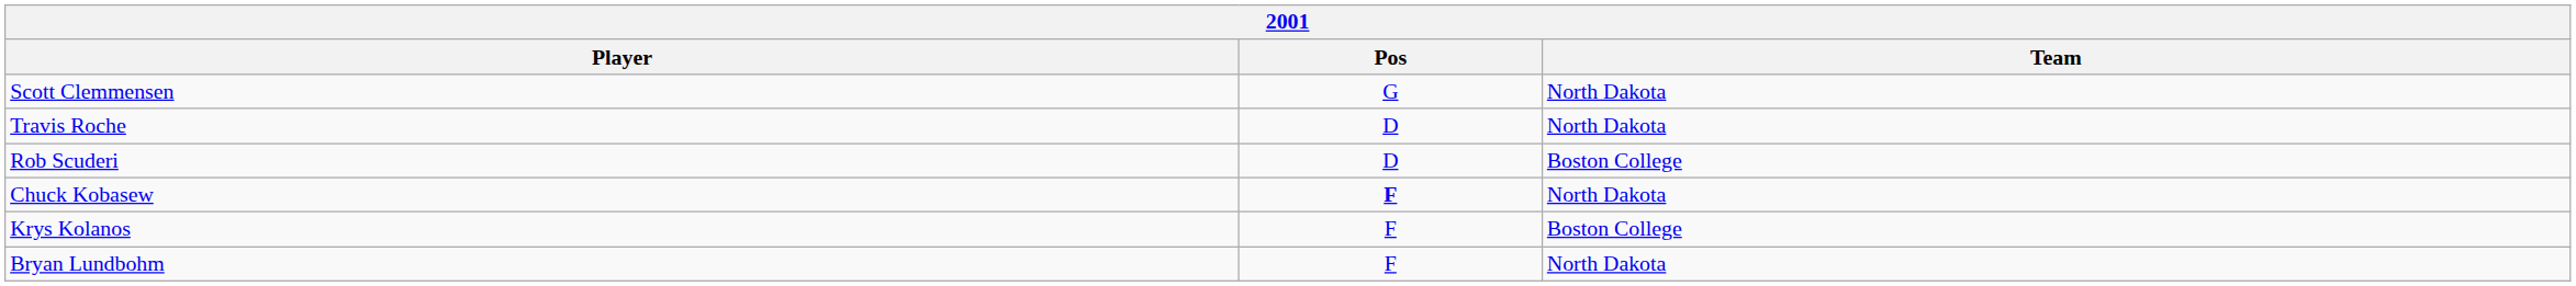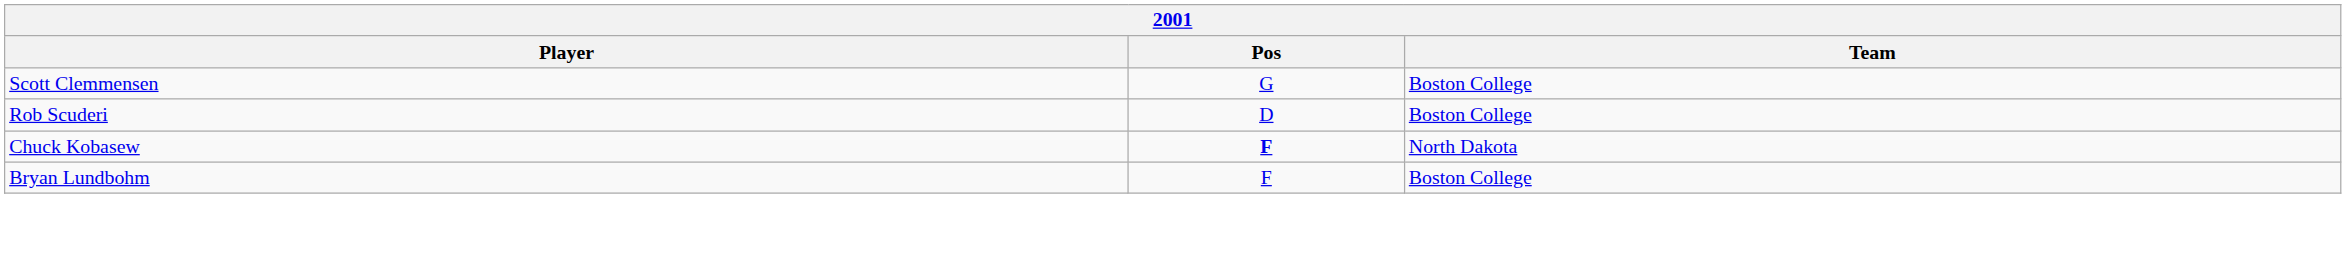 <table class="wikitable" width=95%>
 <tr>
 <th colspan=3><a href='#'>2001</a></th>
 </tr>
 <tr>
 <th>Player</th>
 <th>Pos</th>
 <th>Team</th>
 </tr>
 <tr>
 <td><a href='#'>Scott Clemmensen</a></td>
 <td style="text-align:center;"><a href='#'>G</a></td>
-<td><a href='#'>North Dakota</a></td>
-</tr>
-<tr>
-<td><a href='#'>Travis Roche</a></td>
-<td style="text-align:center;"><a href='#'>D</a></td>
-<td><a href='#'>North Dakota</a></td>
+<td><a href='#'>Boston College</a></td>
 </tr>
 <tr>
 <td><a href='#'>Rob Scuderi</a></td>
 <td style="text-align:center;"><a href='#'>D</a></td>
 <td><a href='#'>Boston College</a></td>
 </tr>
 <tr>
 <td><a href='#'>Chuck Kobasew</a></td>
 <td style="text-align:center;"><strong><a href='#'>F</a></strong></td>
 <td><a href='#'>North Dakota</a></td>
 </tr>
 <tr>
-<td><a href='#'>Krys Kolanos</a></td>
+<td><a href='#'>Bryan Lundbohm</a></td>
 <td style="text-align:center;"><a href='#'>F</a></td>
 <td><a href='#'>Boston College</a></td>
 </tr>
-<tr>
-<td><a href='#'>Bryan Lundbohm</a></td>
-<td style="text-align:center;"><a href='#'>F</a></td>
-<td><a href='#'>North Dakota</a></td>
-</tr>
 </table>
